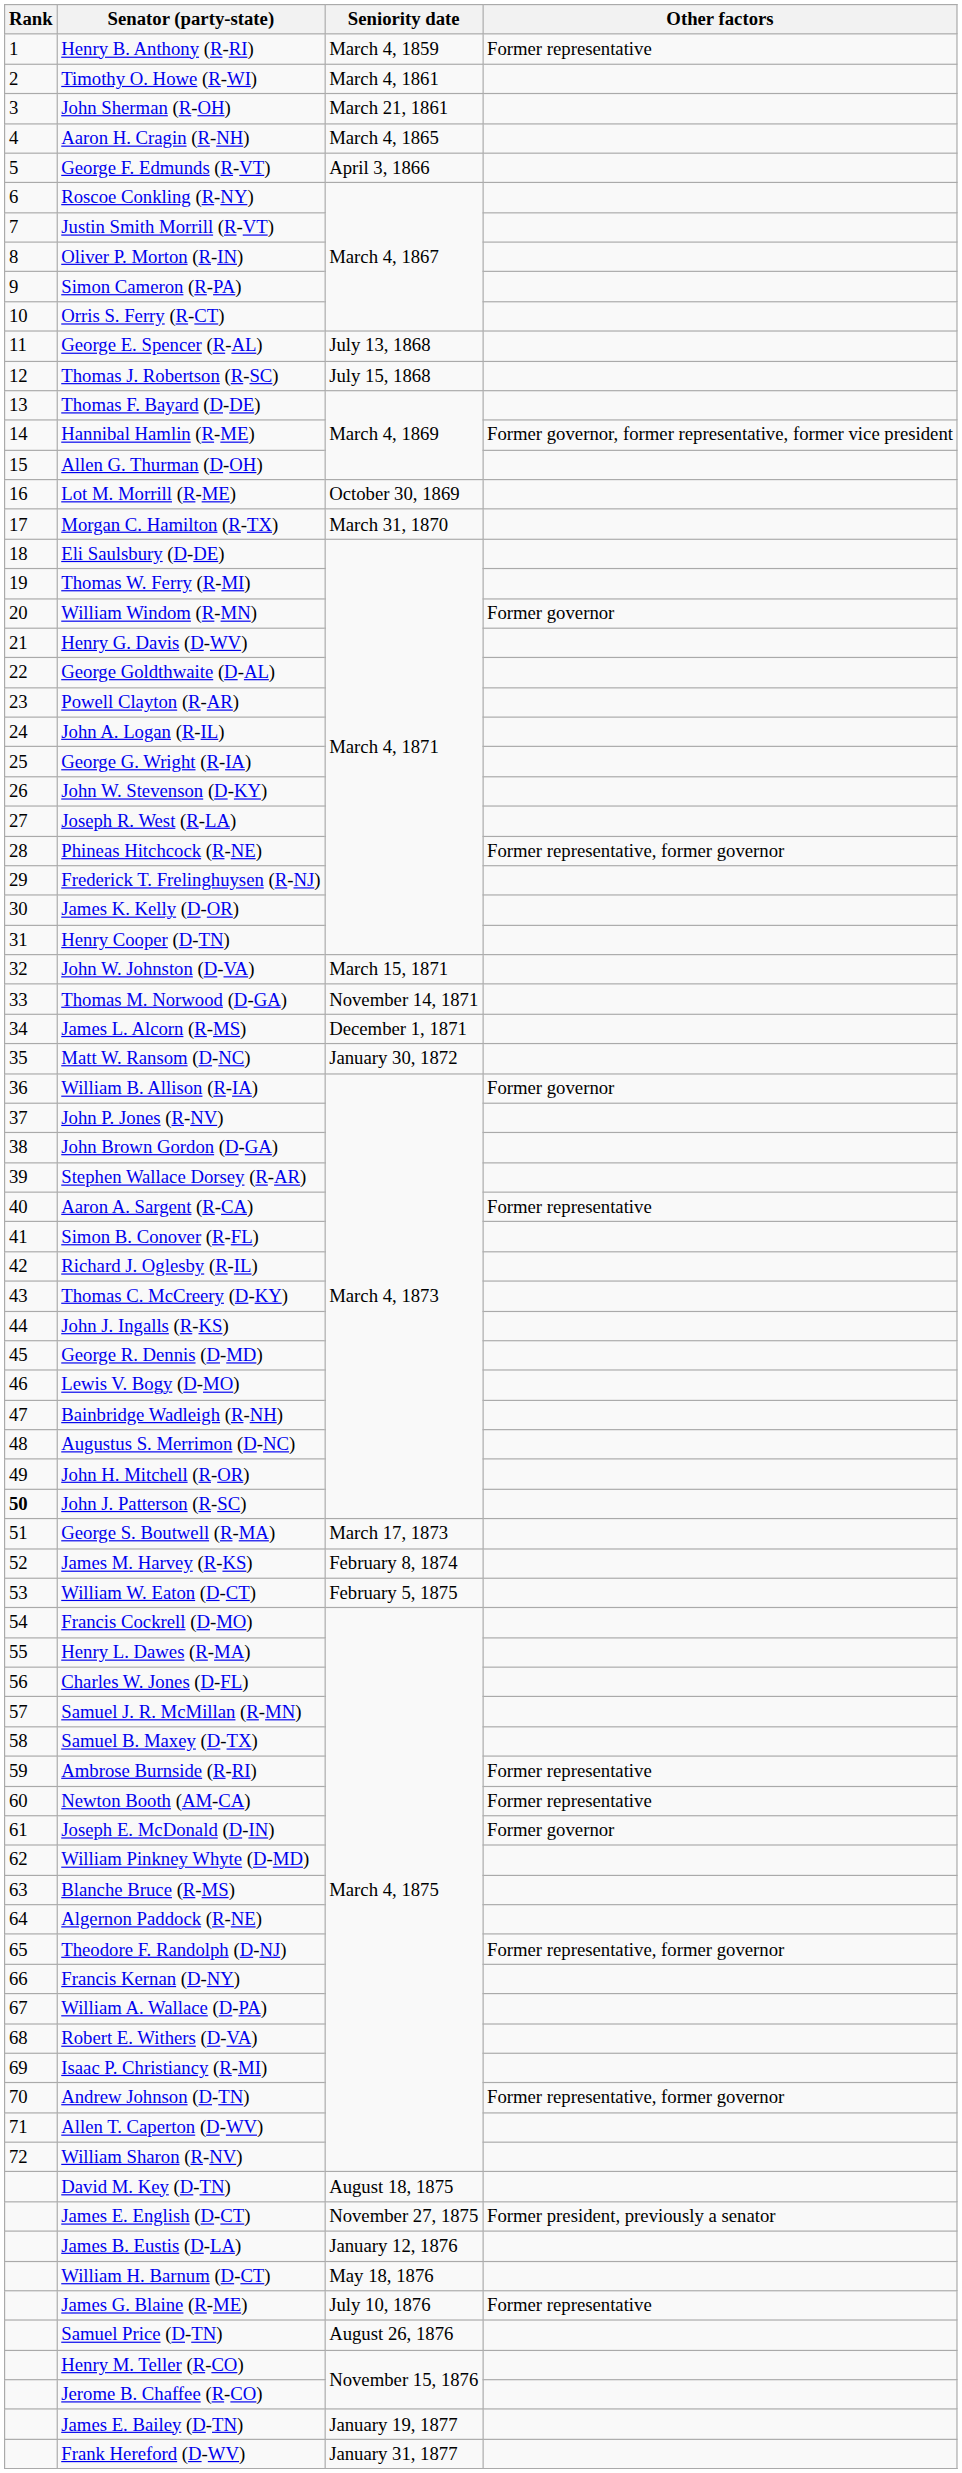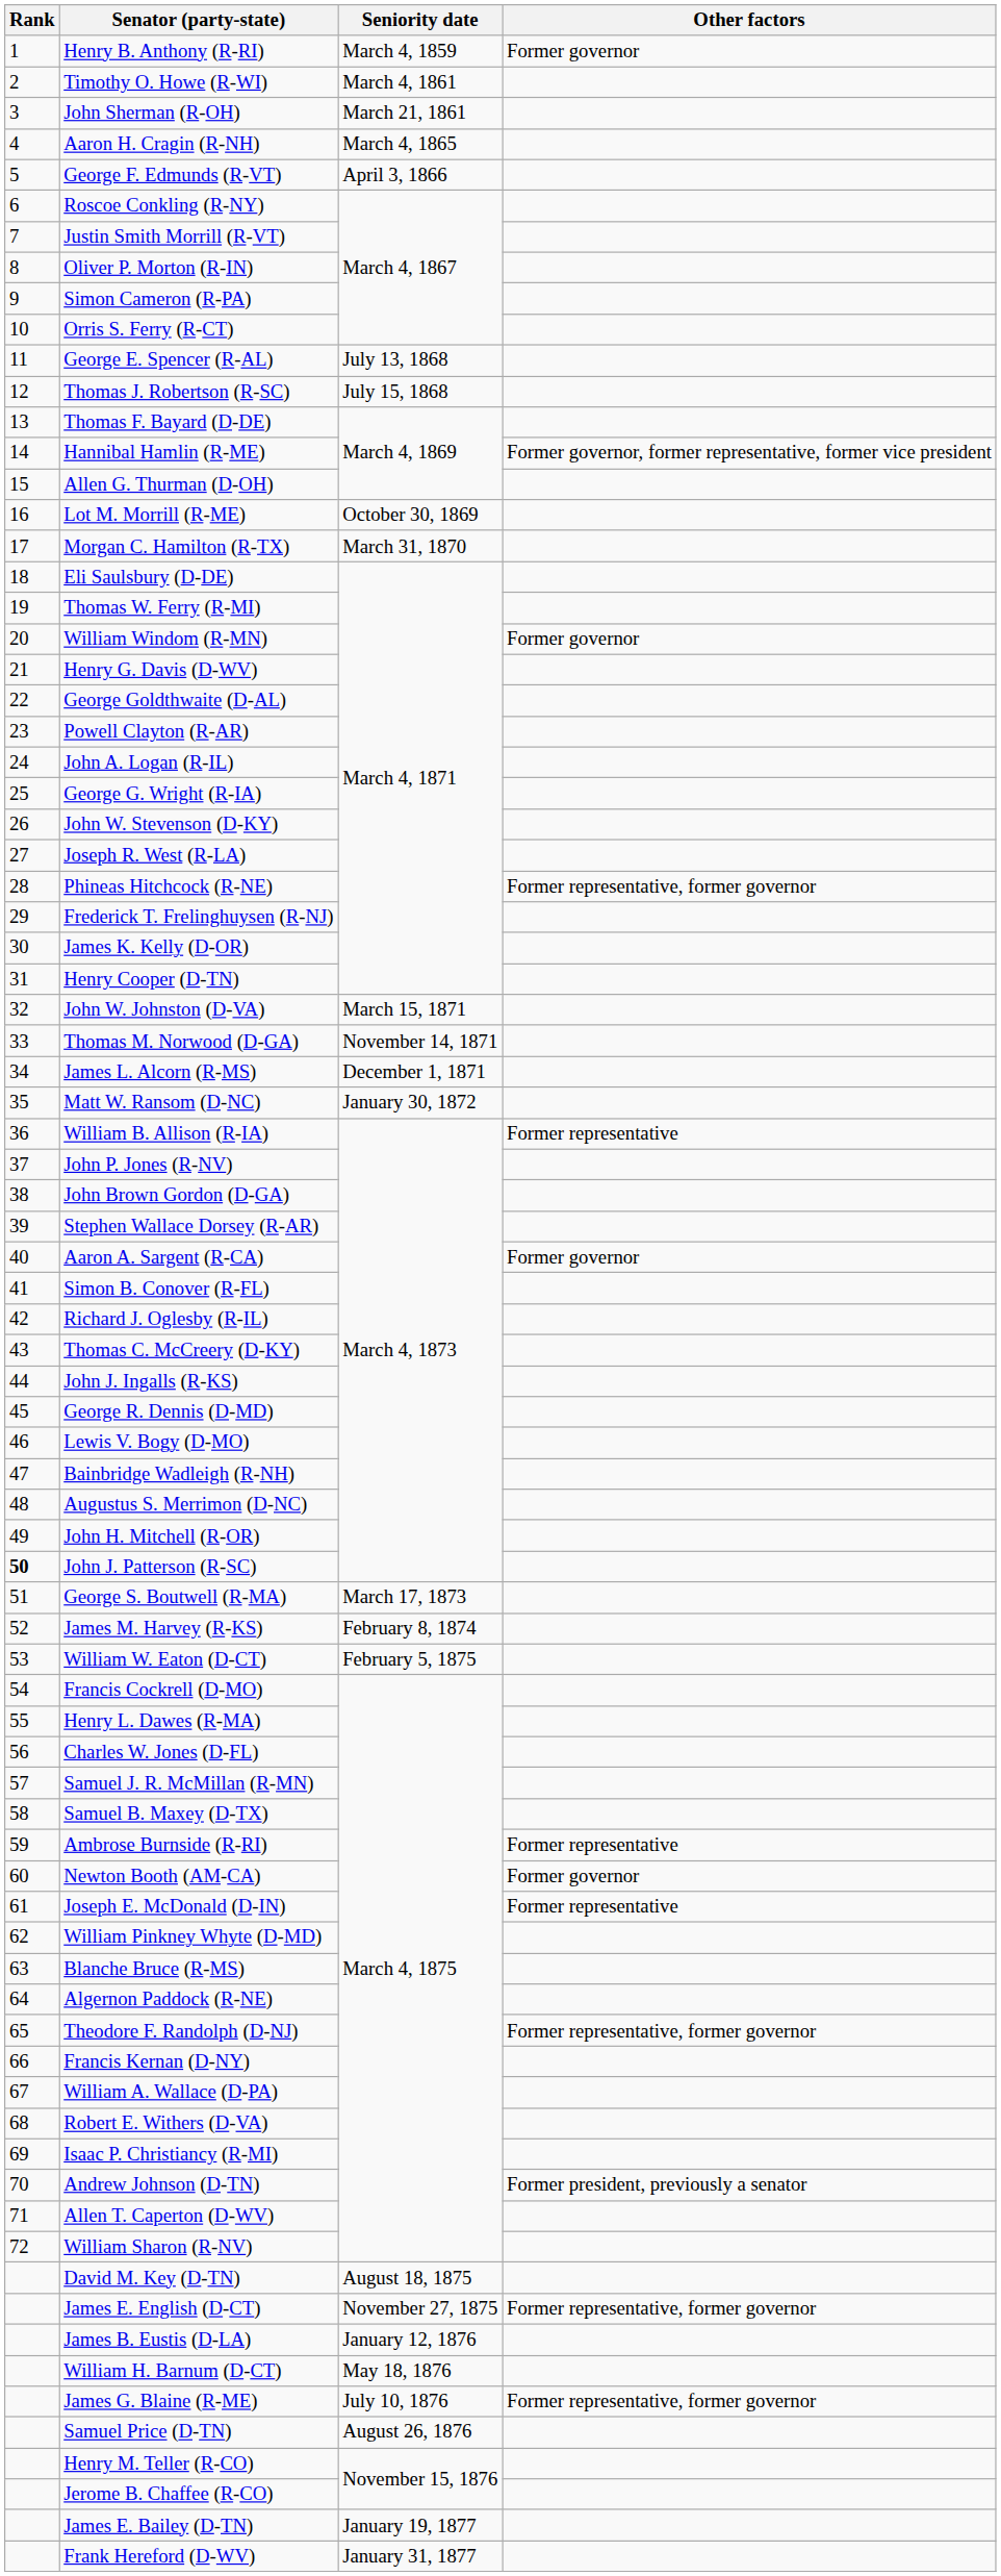 <table class=wikitable>
 <tr>
 <th>Rank</th>
 <th>Senator (party-state)</th>
 <th>Seniority date</th>
 <th>Other factors</th>
 </tr>
 <tr>
 <td>1</td>
 <td><a href='#'>Henry B. Anthony</a> (<a href='#'>R</a>-<a href='#'>RI</a>)</td>
 <td>March 4, 1859</td>
-<td>Former representative</td>
+<td>Former governor</td>
 </tr>
 <tr>
 <td>2</td>
 <td><a href='#'>Timothy O. Howe</a> (<a href='#'>R</a>-<a href='#'>WI</a>)</td>
 <td>March 4, 1861</td>
 <td></td>
 </tr>
 <tr>
 <td>3</td>
 <td><a href='#'>John Sherman</a> (<a href='#'>R</a>-<a href='#'>OH</a>)</td>
 <td>March 21, 1861</td>
 <td></td>
 </tr>
 <tr>
 <td>4</td>
 <td><a href='#'>Aaron H. Cragin</a> (<a href='#'>R</a>-<a href='#'>NH</a>)</td>
 <td>March 4, 1865</td>
 <td></td>
 </tr>
 <tr>
 <td>5</td>
 <td><a href='#'>George F. Edmunds</a> (<a href='#'>R</a>-<a href='#'>VT</a>)</td>
 <td>April 3, 1866</td>
 <td></td>
 </tr>
 <tr>
 <td>6</td>
 <td><a href='#'>Roscoe Conkling</a> (<a href='#'>R</a>-<a href='#'>NY</a>)</td>
 <td rowspan=5>March 4, 1867</td>
 <td></td>
 </tr>
 <tr>
 <td>7</td>
 <td><a href='#'>Justin Smith Morrill</a> (<a href='#'>R</a>-<a href='#'>VT</a>)</td>
 <td></td>
 </tr>
 <tr>
 <td>8</td>
 <td><a href='#'>Oliver P. Morton</a> (<a href='#'>R</a>-<a href='#'>IN</a>)</td>
 <td></td>
 </tr>
 <tr>
 <td>9</td>
 <td><a href='#'>Simon Cameron</a> (<a href='#'>R</a>-<a href='#'>PA</a>)</td>
 <td></td>
 </tr>
 <tr>
 <td>10</td>
 <td><a href='#'>Orris S. Ferry</a> (<a href='#'>R</a>-<a href='#'>CT</a>)</td>
 <td></td>
 </tr>
 <tr>
 <td>11</td>
 <td><a href='#'>George E. Spencer</a> (<a href='#'>R</a>-<a href='#'>AL</a>)</td>
 <td>July 13, 1868</td>
 <td></td>
 </tr>
 <tr>
 <td>12</td>
 <td><a href='#'>Thomas J. Robertson</a> (<a href='#'>R</a>-<a href='#'>SC</a>)</td>
 <td>July 15, 1868</td>
 <td></td>
 </tr>
 <tr>
 <td>13</td>
 <td><a href='#'>Thomas F. Bayard</a> (<a href='#'>D</a>-<a href='#'>DE</a>)</td>
 <td rowspan=3>March 4, 1869</td>
 <td></td>
 </tr>
 <tr>
 <td>14</td>
 <td><a href='#'>Hannibal Hamlin</a> (<a href='#'>R</a>-<a href='#'>ME</a>)</td>
 <td>Former governor, former representative, former vice president</td>
 </tr>
 <tr>
 <td>15</td>
 <td><a href='#'>Allen G. Thurman</a> (<a href='#'>D</a>-<a href='#'>OH</a>)</td>
 <td></td>
 </tr>
 <tr>
 <td>16</td>
 <td><a href='#'>Lot M. Morrill</a> (<a href='#'>R</a>-<a href='#'>ME</a>)</td>
 <td>October 30, 1869</td>
 <td></td>
 </tr>
 <tr>
 <td>17</td>
 <td><a href='#'>Morgan C. Hamilton</a> (<a href='#'>R</a>-<a href='#'>TX</a>)</td>
 <td>March 31, 1870</td>
 <td></td>
 </tr>
 <tr>
 <td>18</td>
 <td><a href='#'>Eli Saulsbury</a> (<a href='#'>D</a>-<a href='#'>DE</a>)</td>
 <td rowspan=14>March 4, 1871</td>
 <td></td>
 </tr>
 <tr>
 <td>19</td>
 <td><a href='#'>Thomas W. Ferry</a> (<a href='#'>R</a>-<a href='#'>MI</a>)</td>
 <td></td>
 </tr>
 <tr>
 <td>20</td>
 <td><a href='#'>William Windom</a> (<a href='#'>R</a>-<a href='#'>MN</a>)</td>
 <td>Former governor</td>
 </tr>
 <tr>
 <td>21</td>
 <td><a href='#'>Henry G. Davis</a> (<a href='#'>D</a>-<a href='#'>WV</a>)</td>
 <td></td>
 </tr>
 <tr>
 <td>22</td>
 <td><a href='#'>George Goldthwaite</a> (<a href='#'>D</a>-<a href='#'>AL</a>)</td>
 <td></td>
 </tr>
 <tr>
 <td>23</td>
 <td><a href='#'>Powell Clayton</a> (<a href='#'>R</a>-<a href='#'>AR</a>)</td>
 <td></td>
 </tr>
 <tr>
 <td>24</td>
 <td><a href='#'>John A. Logan</a> (<a href='#'>R</a>-<a href='#'>IL</a>)</td>
 <td></td>
 </tr>
 <tr>
 <td>25</td>
 <td><a href='#'>George G. Wright</a> (<a href='#'>R</a>-<a href='#'>IA</a>)</td>
 <td></td>
 </tr>
 <tr>
 <td>26</td>
 <td><a href='#'>John W. Stevenson</a> (<a href='#'>D</a>-<a href='#'>KY</a>)</td>
 <td></td>
 </tr>
 <tr>
 <td>27</td>
 <td><a href='#'>Joseph R. West</a> (<a href='#'>R</a>-<a href='#'>LA</a>)</td>
 <td></td>
 </tr>
 <tr>
 <td>28</td>
 <td><a href='#'>Phineas Hitchcock</a> (<a href='#'>R</a>-<a href='#'>NE</a>)</td>
 <td>Former representative, former governor</td>
 </tr>
 <tr>
 <td>29</td>
 <td><a href='#'>Frederick T. Frelinghuysen</a> (<a href='#'>R</a>-<a href='#'>NJ</a>)</td>
 <td></td>
 </tr>
 <tr>
 <td>30</td>
 <td><a href='#'>James K. Kelly</a> (<a href='#'>D</a>-<a href='#'>OR</a>)</td>
 <td></td>
 </tr>
 <tr>
 <td>31</td>
 <td><a href='#'>Henry Cooper</a> (<a href='#'>D</a>-<a href='#'>TN</a>)</td>
 <td></td>
 </tr>
 <tr>
 <td>32</td>
 <td><a href='#'>John W. Johnston</a> (<a href='#'>D</a>-<a href='#'>VA</a>)</td>
 <td>March 15, 1871</td>
 <td></td>
 </tr>
 <tr>
 <td>33</td>
 <td><a href='#'>Thomas M. Norwood</a> (<a href='#'>D</a>-<a href='#'>GA</a>)</td>
 <td>November 14, 1871</td>
 <td></td>
 </tr>
 <tr>
 <td>34</td>
 <td><a href='#'>James L. Alcorn</a> (<a href='#'>R</a>-<a href='#'>MS</a>)</td>
 <td>December 1, 1871</td>
 <td></td>
 </tr>
 <tr>
 <td>35</td>
 <td><a href='#'>Matt W. Ransom</a> (<a href='#'>D</a>-<a href='#'>NC</a>)</td>
 <td>January 30, 1872</td>
 <td></td>
 </tr>
 <tr>
 <td>36</td>
 <td><a href='#'>William B. Allison</a> (<a href='#'>R</a>-<a href='#'>IA</a>)</td>
 <td rowspan=15>March 4, 1873</td>
-<td>Former governor</td>
+<td>Former representative</td>
 </tr>
 <tr>
 <td>37</td>
 <td><a href='#'>John P. Jones</a> (<a href='#'>R</a>-<a href='#'>NV</a>)</td>
 <td></td>
 </tr>
 <tr>
 <td>38</td>
 <td><a href='#'>John Brown Gordon</a> (<a href='#'>D</a>-<a href='#'>GA</a>)</td>
 <td></td>
 </tr>
 <tr>
 <td>39</td>
 <td><a href='#'>Stephen Wallace Dorsey</a> (<a href='#'>R</a>-<a href='#'>AR</a>)</td>
 <td></td>
 </tr>
 <tr>
 <td>40</td>
 <td><a href='#'>Aaron A. Sargent</a> (<a href='#'>R</a>-<a href='#'>CA</a>)</td>
-<td>Former representative</td>
+<td>Former governor</td>
 </tr>
 <tr>
 <td>41</td>
 <td><a href='#'>Simon B. Conover</a> (<a href='#'>R</a>-<a href='#'>FL</a>)</td>
 <td></td>
 </tr>
 <tr>
 <td>42</td>
 <td><a href='#'>Richard J. Oglesby</a> (<a href='#'>R</a>-<a href='#'>IL</a>)</td>
 <td></td>
 </tr>
 <tr>
 <td>43</td>
 <td><a href='#'>Thomas C. McCreery</a> (<a href='#'>D</a>-<a href='#'>KY</a>)</td>
 <td></td>
 </tr>
 <tr>
 <td>44</td>
 <td><a href='#'>John J. Ingalls</a> (<a href='#'>R</a>-<a href='#'>KS</a>)</td>
 <td></td>
 </tr>
 <tr>
 <td>45</td>
 <td><a href='#'>George R. Dennis</a> (<a href='#'>D</a>-<a href='#'>MD</a>)</td>
 <td></td>
 </tr>
 <tr>
 <td>46</td>
 <td><a href='#'>Lewis V. Bogy</a> (<a href='#'>D</a>-<a href='#'>MO</a>)</td>
 <td></td>
 </tr>
 <tr>
 <td>47</td>
 <td><a href='#'>Bainbridge Wadleigh</a> (<a href='#'>R</a>-<a href='#'>NH</a>)</td>
 <td></td>
 </tr>
 <tr>
 <td>48</td>
 <td><a href='#'>Augustus S. Merrimon</a> (<a href='#'>D</a>-<a href='#'>NC</a>)</td>
 <td></td>
 </tr>
 <tr>
 <td>49</td>
 <td><a href='#'>John H. Mitchell</a> (<a href='#'>R</a>-<a href='#'>OR</a>)</td>
 <td></td>
 </tr>
 <tr>
 <td><strong>50</strong></td>
 <td><a href='#'>John J. Patterson</a> (<a href='#'>R</a>-<a href='#'>SC</a>)</td>
 <td></td>
 </tr>
 <tr>
 <td>51</td>
 <td><a href='#'>George S. Boutwell</a> (<a href='#'>R</a>-<a href='#'>MA</a>)</td>
 <td>March 17, 1873</td>
 <td></td>
 </tr>
 <tr>
 <td>52</td>
 <td><a href='#'>James M. Harvey</a> (<a href='#'>R</a>-<a href='#'>KS</a>)</td>
 <td>February 8, 1874</td>
 <td></td>
 </tr>
 <tr>
 <td>53</td>
 <td><a href='#'>William W. Eaton</a> (<a href='#'>D</a>-<a href='#'>CT</a>)</td>
 <td>February 5, 1875</td>
 <td></td>
 </tr>
 <tr>
 <td>54</td>
 <td><a href='#'>Francis Cockrell</a> (<a href='#'>D</a>-<a href='#'>MO</a>)</td>
 <td rowspan=19>March 4, 1875</td>
 <td></td>
 </tr>
 <tr>
 <td>55</td>
 <td><a href='#'>Henry L. Dawes</a> (<a href='#'>R</a>-<a href='#'>MA</a>)</td>
 <td></td>
 </tr>
 <tr>
 <td>56</td>
 <td><a href='#'>Charles W. Jones</a> (<a href='#'>D</a>-<a href='#'>FL</a>)</td>
 <td></td>
 </tr>
 <tr>
 <td>57</td>
 <td><a href='#'>Samuel J. R. McMillan</a> (<a href='#'>R</a>-<a href='#'>MN</a>)</td>
 <td></td>
 </tr>
 <tr>
 <td>58</td>
 <td><a href='#'>Samuel B. Maxey</a> (<a href='#'>D</a>-<a href='#'>TX</a>)</td>
 <td></td>
 </tr>
 <tr>
 <td>59</td>
 <td><a href='#'>Ambrose Burnside</a> (<a href='#'>R</a>-<a href='#'>RI</a>)</td>
 <td>Former representative</td>
 </tr>
 <tr>
 <td>60</td>
 <td><a href='#'>Newton Booth</a> (<a href='#'>AM</a>-<a href='#'>CA</a>)</td>
-<td>Former representative</td>
+<td>Former governor</td>
 </tr>
 <tr>
 <td>61</td>
 <td><a href='#'>Joseph E. McDonald</a> (<a href='#'>D</a>-<a href='#'>IN</a>)</td>
-<td>Former governor</td>
+<td>Former representative</td>
 </tr>
 <tr>
 <td>62</td>
 <td><a href='#'>William Pinkney Whyte</a> (<a href='#'>D</a>-<a href='#'>MD</a>)</td>
 <td></td>
 </tr>
 <tr>
 <td>63</td>
 <td><a href='#'>Blanche Bruce</a> (<a href='#'>R</a>-<a href='#'>MS</a>)</td>
 <td></td>
 </tr>
 <tr>
 <td>64</td>
 <td><a href='#'>Algernon Paddock</a> (<a href='#'>R</a>-<a href='#'>NE</a>)</td>
 <td></td>
 </tr>
 <tr>
 <td>65</td>
 <td><a href='#'>Theodore F. Randolph</a> (<a href='#'>D</a>-<a href='#'>NJ</a>)</td>
 <td>Former representative, former governor</td>
 </tr>
 <tr>
 <td>66</td>
 <td><a href='#'>Francis Kernan</a> (<a href='#'>D</a>-<a href='#'>NY</a>)</td>
 <td></td>
 </tr>
 <tr>
 <td>67</td>
 <td><a href='#'>William A. Wallace</a> (<a href='#'>D</a>-<a href='#'>PA</a>)</td>
 <td></td>
 </tr>
 <tr>
 <td>68</td>
 <td><a href='#'>Robert E. Withers</a> (<a href='#'>D</a>-<a href='#'>VA</a>)</td>
 <td></td>
 </tr>
 <tr>
 <td>69</td>
 <td><a href='#'>Isaac P. Christiancy</a> (<a href='#'>R</a>-<a href='#'>MI</a>)</td>
 <td></td>
 </tr>
 <tr>
 <td>70</td>
 <td><a href='#'>Andrew Johnson</a> (<a href='#'>D</a>-<a href='#'>TN</a>)</td>
-<td>Former representative, former governor</td>
+<td>Former president, previously a senator</td>
 </tr>
 <tr>
 <td>71</td>
 <td><a href='#'>Allen T. Caperton</a> (<a href='#'>D</a>-<a href='#'>WV</a>)</td>
 <td></td>
 </tr>
 <tr>
 <td>72</td>
 <td><a href='#'>William Sharon</a> (<a href='#'>R</a>-<a href='#'>NV</a>)</td>
 <td></td>
 </tr>
 <tr>
 <td></td>
 <td><a href='#'>David M. Key</a> (<a href='#'>D</a>-<a href='#'>TN</a>)</td>
 <td>August 18, 1875</td>
 <td></td>
 </tr>
 <tr>
 <td></td>
 <td><a href='#'>James E. English</a> (<a href='#'>D</a>-<a href='#'>CT</a>)</td>
 <td>November 27, 1875</td>
-<td>Former president, previously a senator</td>
+<td>Former representative, former governor</td>
 </tr>
 <tr>
 <td></td>
 <td><a href='#'>James B. Eustis</a> (<a href='#'>D</a>-<a href='#'>LA</a>)</td>
 <td>January 12, 1876</td>
 <td></td>
 </tr>
 <tr>
 <td></td>
 <td><a href='#'>William H. Barnum</a> (<a href='#'>D</a>-<a href='#'>CT</a>)</td>
 <td>May 18, 1876</td>
 <td></td>
 </tr>
 <tr>
 <td></td>
 <td><a href='#'>James G. Blaine</a> (<a href='#'>R</a>-<a href='#'>ME</a>)</td>
 <td>July 10, 1876</td>
-<td>Former representative</td>
+<td>Former representative, former governor</td>
 </tr>
 <tr>
 <td></td>
 <td><a href='#'>Samuel Price</a> (<a href='#'>D</a>-<a href='#'>TN</a>)</td>
 <td>August 26, 1876</td>
 <td></td>
 </tr>
 <tr>
 <td></td>
 <td><a href='#'>Henry M. Teller</a> (<a href='#'>R</a>-<a href='#'>CO</a>)</td>
 <td rowspan=2>November 15, 1876</td>
 <td></td>
 </tr>
 <tr>
 <td></td>
 <td><a href='#'>Jerome B. Chaffee</a> (<a href='#'>R</a>-<a href='#'>CO</a>)</td>
 <td></td>
 </tr>
 <tr>
 <td></td>
 <td><a href='#'>James E. Bailey</a> (<a href='#'>D</a>-<a href='#'>TN</a>)</td>
 <td>January 19, 1877</td>
 <td></td>
 </tr>
 <tr>
 <td></td>
 <td><a href='#'>Frank Hereford</a> (<a href='#'>D</a>-<a href='#'>WV</a>)</td>
 <td>January 31, 1877</td>
 <td></td>
 </tr>
 <tr>
 </tr>
 </table>
